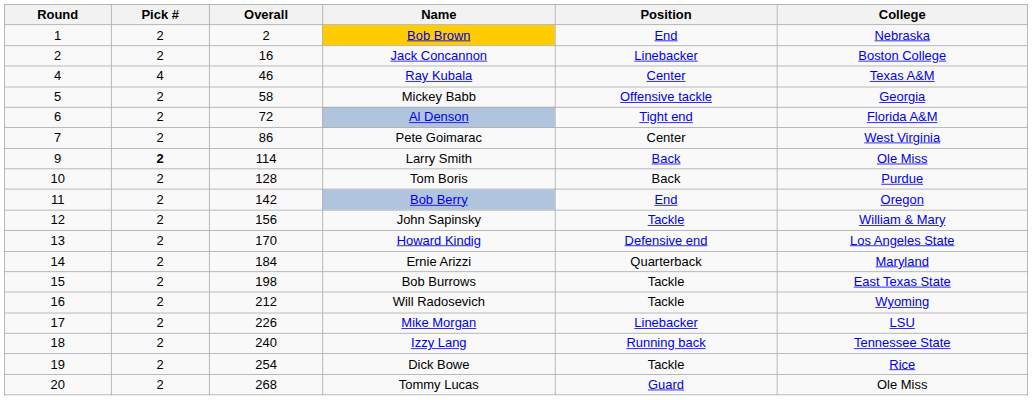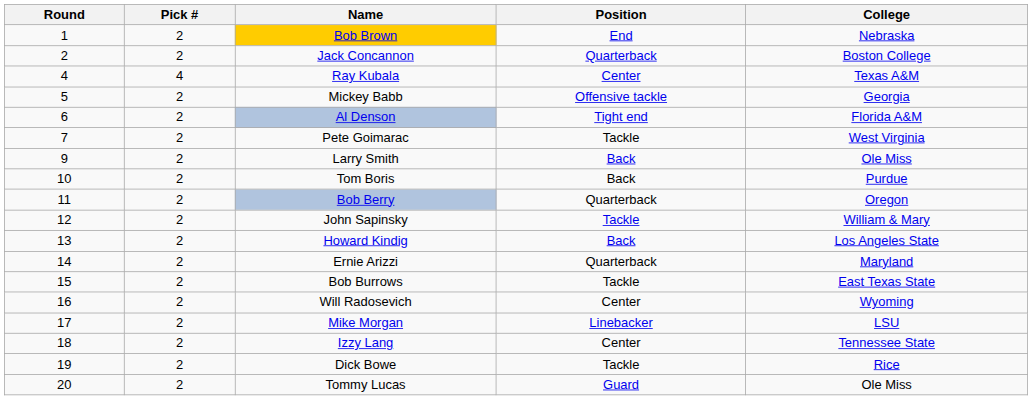 <table class="wikitable sortable sortable" style="width: 100%; text-align:center">
 <tr>
 <th>Round</th>
 <th>Pick #</th>
-<th>Overall</th>
 <th>Name</th>
 <th>Position</th>
 <th>College</th>
 </tr>
 <tr>
 <td>1</td>
-<td>2</td>
 <td>2</td>
 <td bgcolor=#FFCC00><a href='#'>Bob Brown</a></td>
 <td><a href='#'>End</a></td>
 <td><a href='#'>Nebraska</a></td>
 </tr>
 <tr>
 <td>2</td>
 <td>2</td>
-<td>16</td>
 <td><a href='#'>Jack Concannon</a></td>
-<td><a href='#'>Linebacker</a></td>
+<td><a href='#'>Quarterback</a></td>
 <td><a href='#'>Boston College</a></td>
 </tr>
 <tr>
 <td>4</td>
 <td>4</td>
-<td>46</td>
 <td><a href='#'>Ray Kubala</a></td>
 <td><a href='#'>Center</a></td>
 <td><a href='#'>Texas A&M</a></td>
 </tr>
 <tr>
 <td>5</td>
 <td>2</td>
-<td>58</td>
 <td>Mickey Babb</td>
 <td><a href='#'>Offensive tackle</a></td>
 <td><a href='#'>Georgia</a></td>
 </tr>
 <tr>
 <td>6</td>
 <td>2</td>
-<td>72</td>
 <td bgcolor=lightsteelblue><a href='#'>Al Denson</a></td>
 <td><a href='#'>Tight end</a></td>
 <td><a href='#'>Florida A&M</a></td>
 </tr>
 <tr>
 <td>7</td>
 <td>2</td>
-<td>86</td>
 <td>Pete Goimarac</td>
-<td>Center</td>
+<td>Tackle</td>
 <td><a href='#'>West Virginia</a></td>
 </tr>
 <tr>
 <td>9</td>
-<td><strong>2</strong></td>
-<td>114</td>
+<td>2</td>
 <td>Larry Smith</td>
 <td><a href='#'>Back</a></td>
 <td><a href='#'>Ole Miss</a></td>
 </tr>
 <tr>
 <td>10</td>
 <td>2</td>
-<td>128</td>
 <td>Tom Boris</td>
 <td>Back</td>
 <td><a href='#'>Purdue</a></td>
 </tr>
 <tr>
 <td>11</td>
 <td>2</td>
-<td>142</td>
 <td bgcolor=lightsteelblue><a href='#'>Bob Berry</a></td>
-<td><a href='#'>End</a></td>
+<td>Quarterback</td>
 <td><a href='#'>Oregon</a></td>
 </tr>
 <tr>
 <td>12</td>
 <td>2</td>
-<td>156</td>
 <td>John Sapinsky</td>
 <td><a href='#'>Tackle</a></td>
 <td><a href='#'>William & Mary</a></td>
 </tr>
 <tr>
 <td>13</td>
 <td>2</td>
-<td>170</td>
 <td><a href='#'>Howard Kindig</a></td>
-<td><a href='#'>Defensive end</a></td>
+<td><a href='#'>Back</a></td>
 <td><a href='#'>Los Angeles State</a></td>
 </tr>
 <tr>
 <td>14</td>
 <td>2</td>
-<td>184</td>
 <td>Ernie Arizzi</td>
 <td>Quarterback</td>
 <td><a href='#'>Maryland</a></td>
 </tr>
 <tr>
 <td>15</td>
 <td>2</td>
-<td>198</td>
 <td>Bob Burrows</td>
 <td>Tackle</td>
 <td><a href='#'>East Texas State</a></td>
 </tr>
 <tr>
 <td>16</td>
 <td>2</td>
-<td>212</td>
 <td>Will Radosevich</td>
-<td>Tackle</td>
+<td>Center</td>
 <td><a href='#'>Wyoming</a></td>
 </tr>
 <tr>
 <td>17</td>
 <td>2</td>
-<td>226</td>
 <td><a href='#'>Mike Morgan</a></td>
 <td><a href='#'>Linebacker</a></td>
 <td><a href='#'>LSU</a></td>
 </tr>
 <tr>
 <td>18</td>
 <td>2</td>
-<td>240</td>
 <td><a href='#'>Izzy Lang</a></td>
-<td><a href='#'>Running back</a></td>
+<td>Center</td>
 <td><a href='#'>Tennessee State</a></td>
 </tr>
 <tr>
 <td>19</td>
 <td>2</td>
-<td>254</td>
 <td>Dick Bowe</td>
 <td>Tackle</td>
 <td><a href='#'>Rice</a></td>
 </tr>
 <tr>
 <td>20</td>
 <td>2</td>
-<td>268</td>
 <td>Tommy Lucas</td>
 <td><a href='#'>Guard</a></td>
 <td>Ole Miss</td>
 </tr>
 </table>
